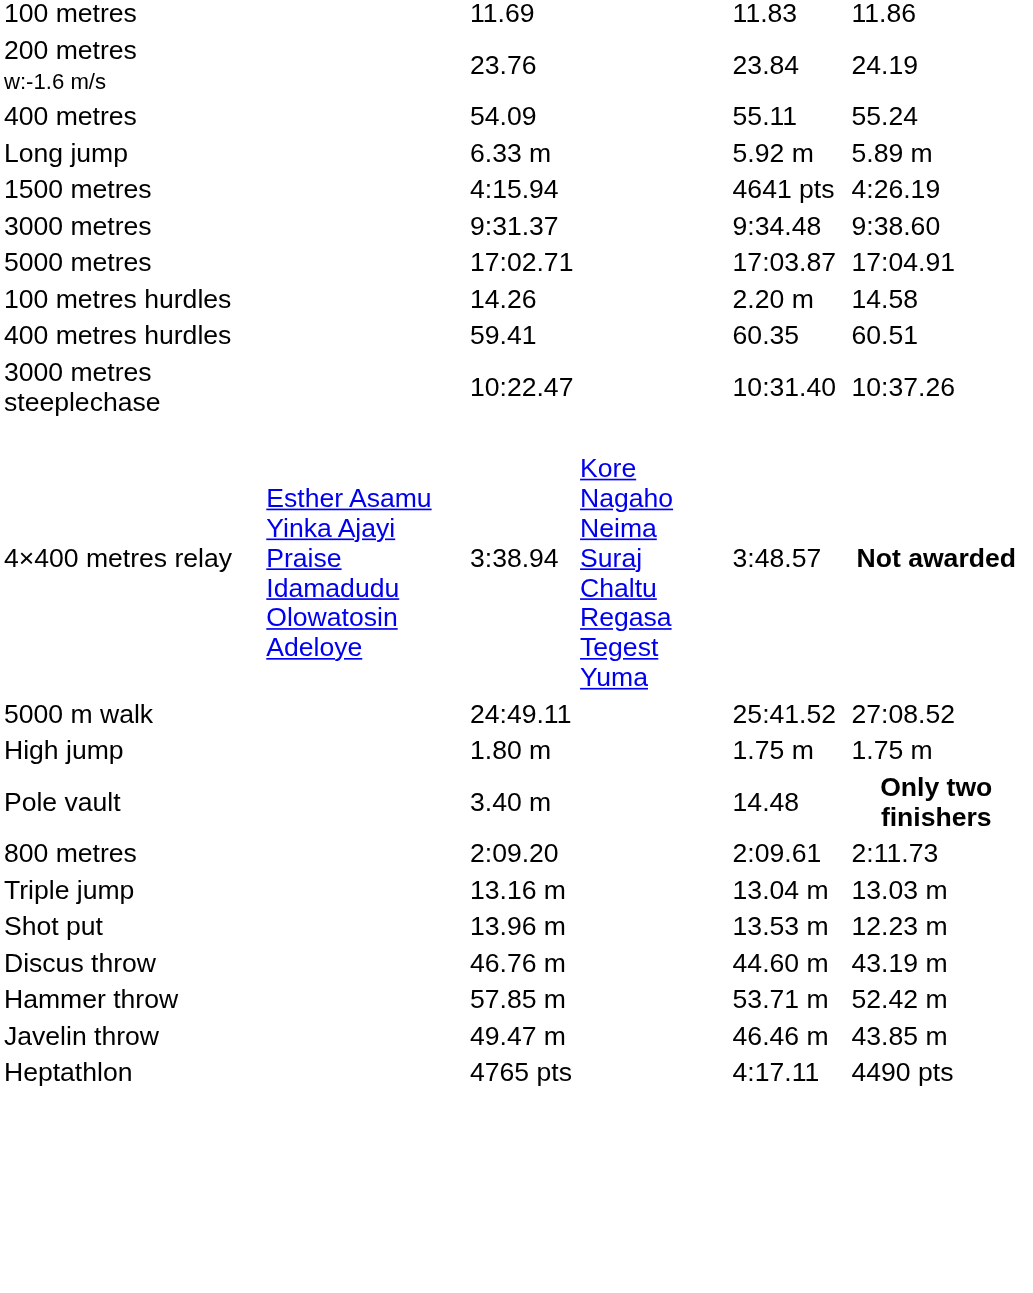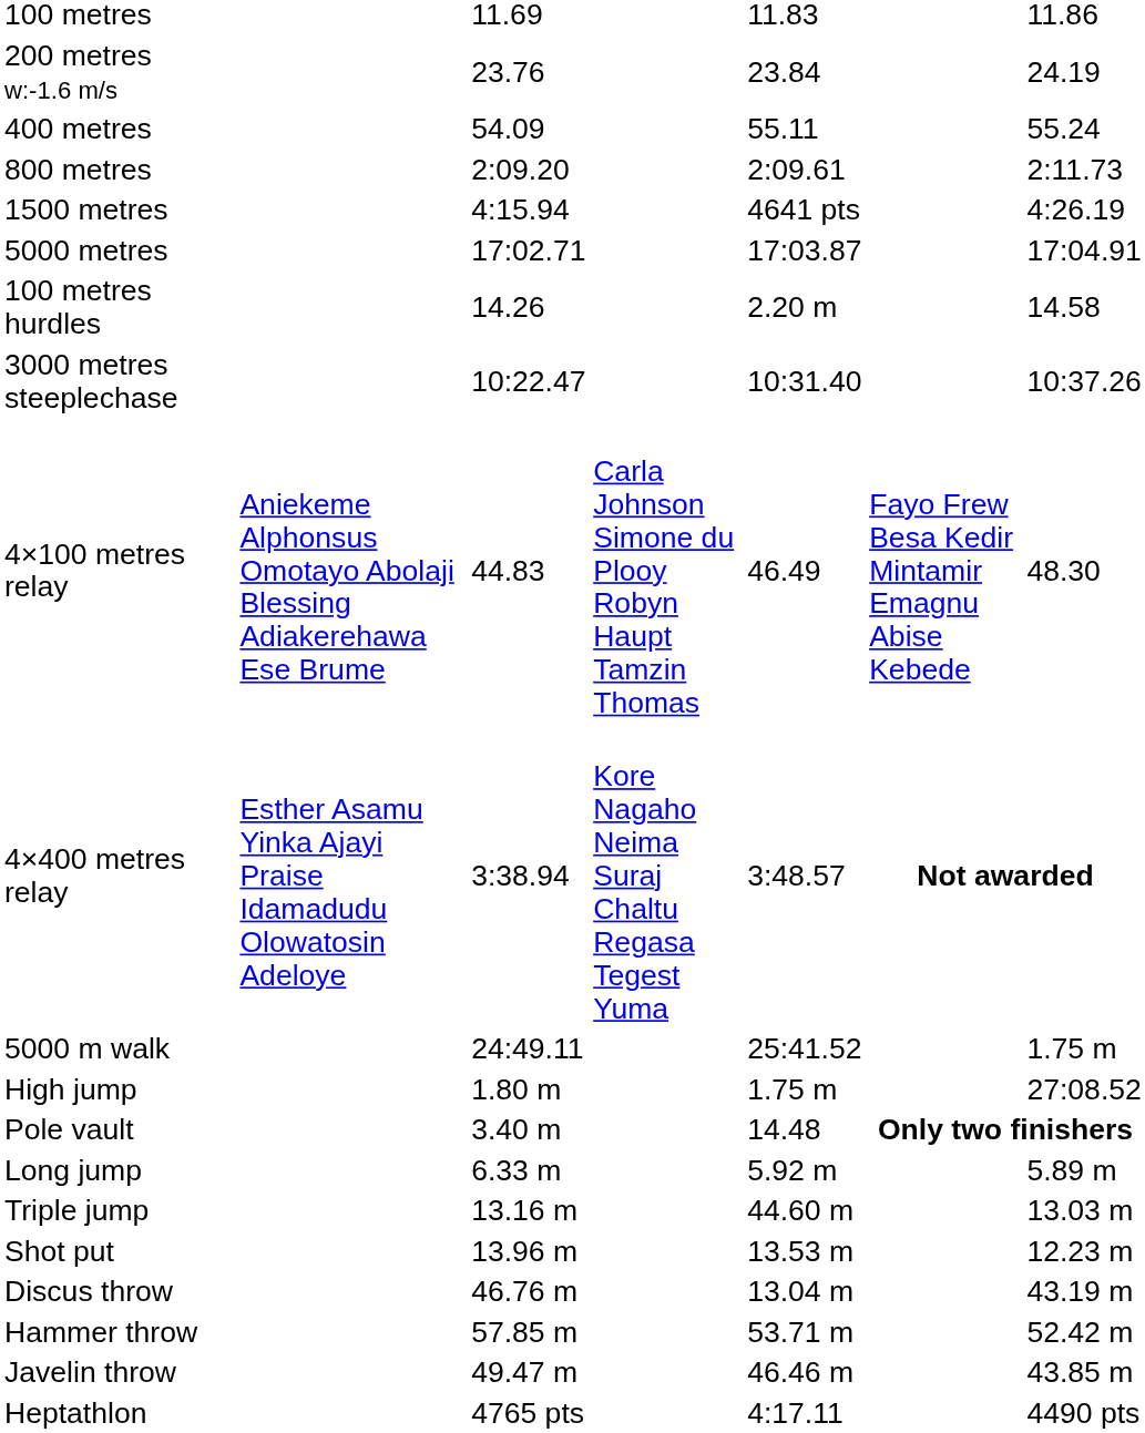 <table>
 <tr>
 <td>100 metres</td>
 <td></td>
 <td>11.69</td>
 <td></td>
 <td>11.83</td>
 <td></td>
 <td>11.86</td>
 </tr>
 <tr>
 <td>200 metres <br><small>w:-1.6 m/s</small></td>
 <td></td>
 <td>23.76</td>
 <td></td>
 <td>23.84 </td>
 <td></td>
 <td>24.19</td>
 </tr>
 <tr>
 <td>400 metres</td>
 <td></td>
 <td>54.09</td>
 <td></td>
 <td>55.11</td>
 <td></td>
 <td>55.24</td>
 </tr>
 <tr>
-<td>Long jump</td>
+<td>800 metres</td>
 <td></td>
-<td>6.33 m </td>
+<td>2:09.20</td>
 <td></td>
-<td>5.92 m</td>
+<td>2:09.61</td>
 <td></td>
-<td>5.89 m</td>
+<td>2:11.73</td>
 </tr>
 <tr>
 <td>1500 metres</td>
 <td></td>
 <td>4:15.94</td>
 <td></td>
 <td>4641 pts</td>
 <td></td>
 <td>4:26.19</td>
-</tr>
-<tr>
-<td>3000 metres</td>
-<td></td>
-<td>9:31.37</td>
-<td></td>
-<td>9:34.48</td>
-<td></td>
-<td>9:38.60</td>
 </tr>
 <tr>
 <td>5000 metres</td>
 <td></td>
 <td>17:02.71</td>
 <td></td>
 <td>17:03.87</td>
 <td></td>
 <td>17:04.91</td>
 </tr>
 <tr>
 <td>100 metres hurdles</td>
 <td></td>
 <td>14.26</td>
 <td></td>
 <td>2.20 m</td>
 <td></td>
 <td>14.58</td>
 </tr>
 <tr>
-<td>400 metres hurdles</td>
-<td></td>
-<td>59.41</td>
-<td></td>
-<td>60.35</td>
-<td></td>
-<td>60.51</td>
-</tr>
-<tr>
 <td>3000 metres steeplechase</td>
 <td></td>
 <td>10:22.47</td>
 <td></td>
 <td>10:31.40</td>
 <td></td>
 <td>10:37.26</td>
+</tr>
+<tr>
+<td>4×100 metres relay</td>
+<td><br><a href='#'>Aniekeme Alphonsus</a><br><a href='#'>Omotayo Abolaji</a><br><a href='#'>Blessing Adiakerehawa</a><br><a href='#'>Ese Brume</a></td>
+<td>44.83 </td>
+<td><br><a href='#'>Carla Johnson</a><br><a href='#'>Simone du Plooy</a><br><a href='#'>Robyn Haupt</a><br><a href='#'>Tamzin Thomas</a></td>
+<td>46.49</td>
+<td><br><a href='#'>Fayo Frew</a><br><a href='#'>Besa Kedir</a><br><a href='#'>Mintamir Emagnu</a><br><a href='#'>Abise Kebede</a></td>
+<td>48.30</td>
 </tr>
 <tr>
 <td>4×400 metres relay</td>
 <td><br><a href='#'>Esther Asamu</a><br><a href='#'>Yinka Ajayi</a><br><a href='#'>Praise Idamadudu</a><br><a href='#'>Olowatosin Adeloye</a></td>
 <td>3:38.94</td>
 <td><br><a href='#'>Kore Nagaho</a><br><a href='#'>Neima Suraj</a><br><a href='#'>Chaltu Regasa</a><br><a href='#'>Tegest Yuma</a></td>
 <td>3:48.57</td>
 <th colspan=2>Not awarded</th>
 </tr>
 <tr>
 <td>5000 m walk</td>
 <td></td>
 <td>24:49.11</td>
 <td></td>
 <td>25:41.52</td>
 <td></td>
-<td>27:08.52</td>
+<td>1.75 m</td>
 </tr>
 <tr>
 <td>High jump</td>
 <td></td>
 <td>1.80 m</td>
 <td></td>
 <td>1.75 m</td>
 <td></td>
-<td>1.75 m</td>
+<td>27:08.52</td>
 </tr>
 <tr>
 <td>Pole vault</td>
 <td></td>
 <td>3.40 m</td>
 <td></td>
 <td>14.48</td>
 <th colspan=2>Only two finishers</th>
 </tr>
 <tr>
-<td>800 metres</td>
+<td>Long jump</td>
 <td></td>
-<td>2:09.20</td>
+<td>6.33 m </td>
 <td></td>
-<td>2:09.61</td>
+<td>5.92 m</td>
 <td></td>
-<td>2:11.73</td>
+<td>5.89 m</td>
 </tr>
 <tr>
 <td>Triple jump</td>
 <td></td>
 <td>13.16 m</td>
 <td></td>
-<td>13.04 m </td>
+<td>44.60 m</td>
 <td></td>
 <td>13.03 m</td>
 </tr>
 <tr>
 <td>Shot put</td>
 <td></td>
 <td>13.96 m</td>
 <td></td>
 <td>13.53 m</td>
 <td></td>
 <td>12.23 m </td>
 </tr>
 <tr>
 <td>Discus throw</td>
 <td></td>
 <td>46.76 m</td>
 <td></td>
-<td>44.60 m</td>
+<td>13.04 m </td>
 <td></td>
 <td>43.19 m</td>
 </tr>
 <tr>
 <td>Hammer throw</td>
 <td></td>
 <td>57.85 m</td>
 <td></td>
 <td>53.71 m</td>
 <td></td>
 <td>52.42 m</td>
 </tr>
 <tr>
 <td>Javelin throw</td>
 <td></td>
 <td>49.47 m</td>
 <td></td>
 <td>46.46 m</td>
 <td></td>
 <td>43.85 m</td>
 </tr>
 <tr>
 <td>Heptathlon</td>
 <td></td>
 <td>4765 pts</td>
 <td></td>
 <td>4:17.11</td>
 <td></td>
 <td>4490 pts</td>
 </tr>
 </table>
